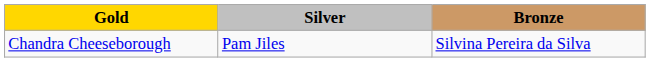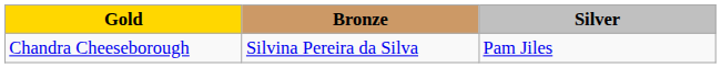 <table class="wikitable" style="text-align:left">
 <tr align="center">
 <td width=200 bgcolor=gold><strong>Gold</strong></td>
+<td width=200 bgcolor=CC9966><strong>Bronze</strong></td>
 <td width=200 bgcolor=silver><strong>Silver</strong></td>
-<td width=200 bgcolor=CC9966><strong>Bronze</strong></td>
 </tr>
 <tr>
 <td><a href='#'>Chandra Cheeseborough</a><br><em></em></td>
+<td><a href='#'>Silvina Pereira da Silva</a><br><em></em></td>
 <td><a href='#'>Pam Jiles</a><br><em></em></td>
-<td><a href='#'>Silvina Pereira da Silva</a><br><em></em></td>
 </tr>
 </table>
